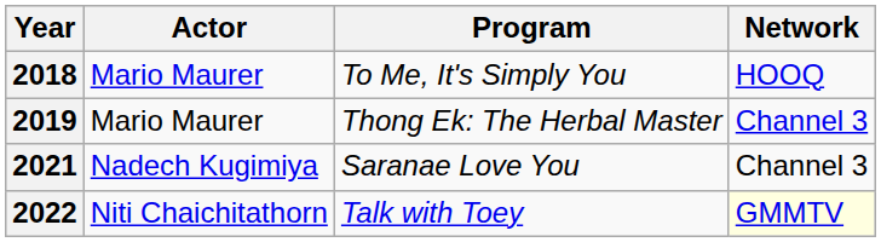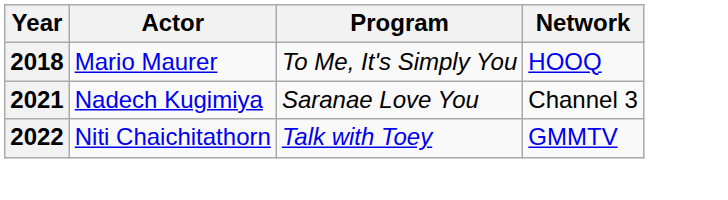 <table class="wikitable plainrowheaders">
 <tr>
 <th>Year</th>
 <th>Actor</th>
 <th>Program</th>
 <th>Network</th>
 </tr>
 <tr>
 <th scope="row">2018</th>
 <td><a href='#'>Mario Maurer</a></td>
 <td><em>To Me, It's Simply You</em></td>
 <td><a href='#'>HOOQ</a></td>
 </tr>
 <tr>
-<th scope="row">2019</th>
-<td>Mario Maurer</td>
-<td><em>Thong Ek: The Herbal Master</em></td>
-<td><a href='#'>Channel 3</a></td>
-</tr>
-<tr>
 <th scope="row">2021</th>
 <td><a href='#'>Nadech Kugimiya</a></td>
 <td><em>Saranae Love You</em></td>
 <td>Channel 3</td>
 </tr>
 <tr>
 <th scope="row">2022</th>
 <td><a href='#'>Niti Chaichitathorn</a></td>
 <td><em><a href='#'>Talk with Toey</a></em></td>
-<td style="background: lightyellow;"><a href='#'>GMMTV</a></td>
+<td><a href='#'>GMMTV</a></td>
 </tr>
 </table>
